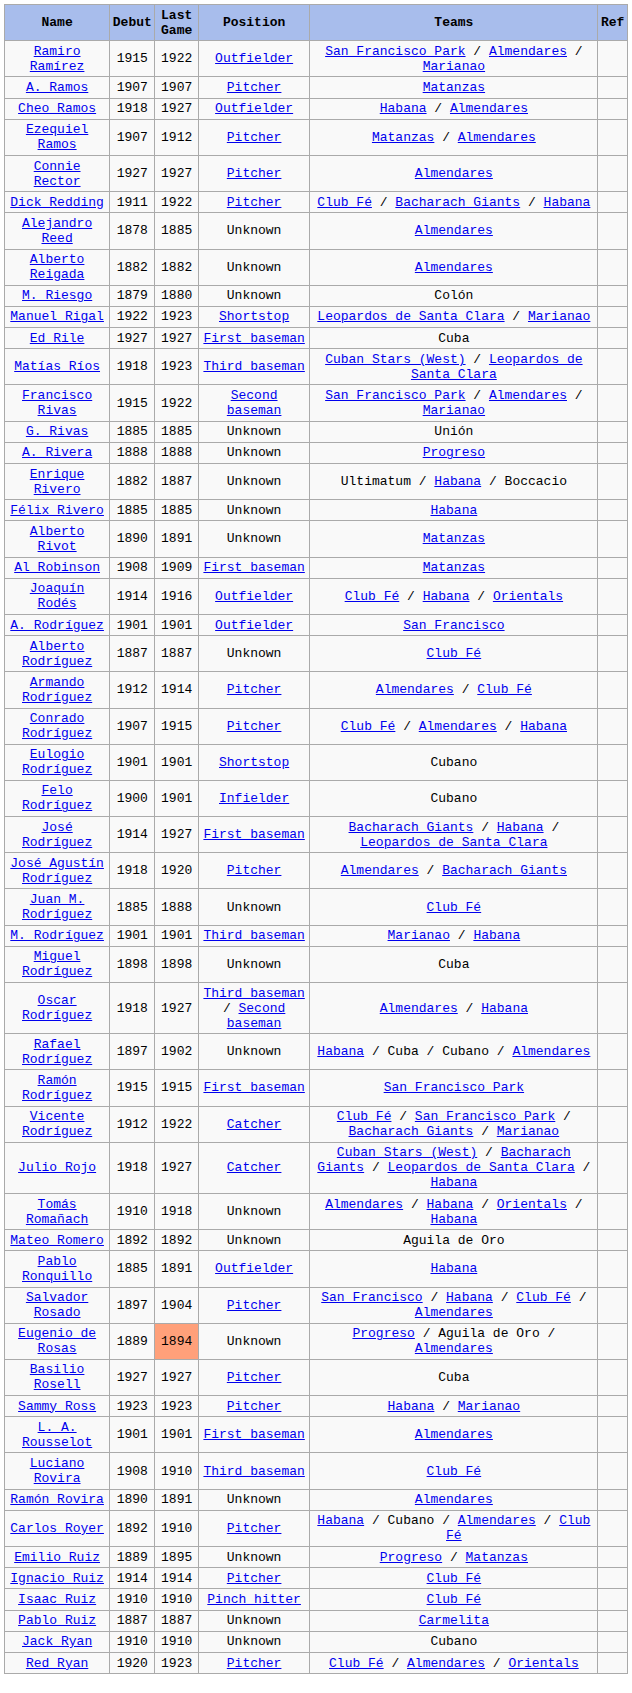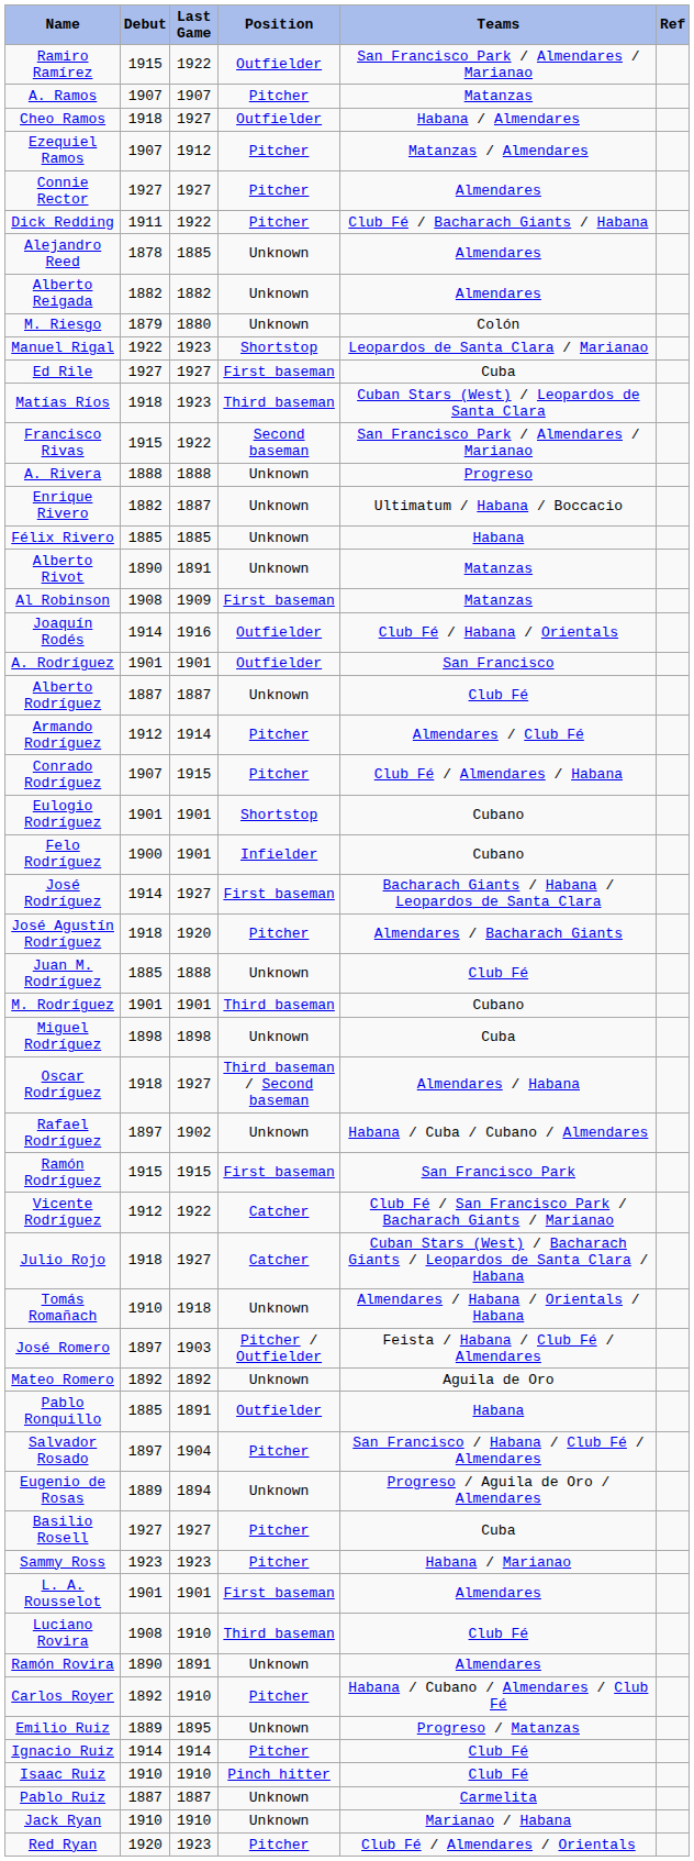 <table class="wikitable" style="width: 100%">
 <tr>
 <th style="background:#a8bdec; width:17%;">Name</th>
 <th style="width:7%; background:#a8bdec;">Debut</th>
 <th style="width:7%; background:#a8bdec;">Last Game</th>
 <th style="width:18%; background:#a8bdec;">Position</th>
 <th style="width:47%; background:#a8bdec;">Teams</th>
 <th style="width:4%; background:#a8bdec;">Ref</th>
 </tr>
 <tr align=center>
 <td><a href='#'>Ramiro Ramírez</a></td>
 <td>1915</td>
 <td>1922</td>
 <td><a href='#'>Outfielder</a></td>
 <td><a href='#'>San Francisco Park</a> / <a href='#'>Almendares</a> / <a href='#'>Marianao</a></td>
 <td></td>
 </tr>
 <tr align=center>
 <td><a href='#'>A. Ramos</a></td>
 <td>1907</td>
 <td>1907</td>
 <td><a href='#'>Pitcher</a></td>
 <td><a href='#'>Matanzas</a></td>
 <td></td>
 </tr>
 <tr align=center>
 <td><a href='#'>Cheo Ramos</a></td>
 <td>1918</td>
 <td>1927</td>
 <td><a href='#'>Outfielder</a></td>
 <td><a href='#'>Habana</a> / <a href='#'>Almendares</a></td>
 <td></td>
 </tr>
 <tr align=center>
 <td><a href='#'>Ezequiel Ramos</a></td>
 <td>1907</td>
 <td>1912</td>
 <td><a href='#'>Pitcher</a></td>
 <td><a href='#'>Matanzas</a> / <a href='#'>Almendares</a></td>
 <td></td>
 </tr>
 <tr align=center>
 <td><a href='#'>Connie Rector</a></td>
 <td>1927</td>
 <td>1927</td>
 <td><a href='#'>Pitcher</a></td>
 <td><a href='#'>Almendares</a></td>
 <td></td>
 </tr>
 <tr align=center>
 <td><a href='#'>Dick Redding</a></td>
 <td>1911</td>
 <td>1922</td>
 <td><a href='#'>Pitcher</a></td>
 <td><a href='#'>Club Fé</a> / <a href='#'>Bacharach Giants</a> / <a href='#'>Habana</a></td>
 <td></td>
 </tr>
 <tr align=center>
 <td><a href='#'>Alejandro Reed</a></td>
 <td>1878</td>
 <td>1885</td>
 <td>Unknown</td>
 <td><a href='#'>Almendares</a></td>
 <td></td>
 </tr>
 <tr align=center>
 <td><a href='#'>Alberto Reigada</a></td>
 <td>1882</td>
 <td>1882</td>
 <td>Unknown</td>
 <td><a href='#'>Almendares</a></td>
 <td></td>
 </tr>
 <tr align=center>
 <td><a href='#'>M. Riesgo</a></td>
 <td>1879</td>
 <td>1880</td>
 <td>Unknown</td>
 <td>Colón</td>
 <td></td>
 </tr>
 <tr align=center>
 <td><a href='#'>Manuel Rigal</a></td>
 <td>1922</td>
 <td>1923</td>
 <td><a href='#'>Shortstop</a></td>
 <td><a href='#'>Leopardos de Santa Clara</a> / <a href='#'>Marianao</a></td>
 <td></td>
 </tr>
 <tr align=center>
 <td><a href='#'>Ed Rile</a></td>
 <td>1927</td>
 <td>1927</td>
 <td><a href='#'>First baseman</a></td>
 <td>Cuba</td>
 <td></td>
 </tr>
 <tr align=center>
 <td><a href='#'>Matías Ríos</a></td>
 <td>1918</td>
 <td>1923</td>
 <td><a href='#'>Third baseman</a></td>
 <td><a href='#'>Cuban Stars (West)</a> / <a href='#'>Leopardos de Santa Clara</a></td>
 <td></td>
 </tr>
 <tr align=center>
 <td><a href='#'>Francisco Rivas</a></td>
 <td>1915</td>
 <td>1922</td>
 <td><a href='#'>Second baseman</a></td>
 <td><a href='#'>San Francisco Park</a> / <a href='#'>Almendares</a> / <a href='#'>Marianao</a></td>
-<td></td>
-</tr>
-<tr align=center>
-<td><a href='#'>G. Rivas</a></td>
-<td>1885</td>
-<td>1885</td>
-<td>Unknown</td>
-<td>Unión</td>
 <td></td>
 </tr>
 <tr align=center>
 <td><a href='#'>A. Rivera</a></td>
 <td>1888</td>
 <td>1888</td>
 <td>Unknown</td>
 <td><a href='#'>Progreso</a></td>
 <td></td>
 </tr>
 <tr align=center>
 <td><a href='#'>Enrique Rivero</a></td>
 <td>1882</td>
 <td>1887</td>
 <td>Unknown</td>
 <td>Ultimatum  / <a href='#'>Habana</a> / Boccacio</td>
 <td></td>
 </tr>
 <tr align=center>
 <td><a href='#'>Félix Rivero</a></td>
 <td>1885</td>
 <td>1885</td>
 <td>Unknown</td>
 <td><a href='#'>Habana</a></td>
 <td></td>
 </tr>
 <tr align=center>
 <td><a href='#'>Alberto Rivot</a></td>
 <td>1890</td>
 <td>1891</td>
 <td>Unknown</td>
 <td><a href='#'>Matanzas</a></td>
 <td></td>
 </tr>
 <tr align=center>
 <td><a href='#'>Al Robinson</a></td>
 <td>1908</td>
 <td>1909</td>
 <td><a href='#'>First baseman</a></td>
 <td><a href='#'>Matanzas</a></td>
 <td></td>
 </tr>
 <tr align=center>
 <td><a href='#'>Joaquín Rodés</a></td>
 <td>1914</td>
 <td>1916</td>
 <td><a href='#'>Outfielder</a></td>
 <td><a href='#'>Club Fé</a> / <a href='#'>Habana</a> / <a href='#'>Orientals</a></td>
 <td></td>
 </tr>
 <tr align=center>
 <td><a href='#'>A. Rodríguez</a></td>
 <td>1901</td>
 <td>1901</td>
 <td><a href='#'>Outfielder</a></td>
 <td><a href='#'>San Francisco</a></td>
 <td></td>
 </tr>
 <tr align=center>
 <td><a href='#'>Alberto Rodríguez</a></td>
 <td>1887</td>
 <td>1887</td>
 <td>Unknown</td>
 <td><a href='#'>Club Fé</a></td>
 <td></td>
 </tr>
 <tr align=center>
 <td><a href='#'>Armando Rodríguez</a></td>
 <td>1912</td>
 <td>1914</td>
 <td><a href='#'>Pitcher</a></td>
 <td><a href='#'>Almendares</a> / <a href='#'>Club Fé</a></td>
 <td></td>
 </tr>
 <tr align=center>
 <td><a href='#'>Conrado Rodríguez</a></td>
 <td>1907</td>
 <td>1915</td>
 <td><a href='#'>Pitcher</a></td>
 <td><a href='#'>Club Fé</a> / <a href='#'>Almendares</a> / <a href='#'>Habana</a></td>
 <td></td>
 </tr>
 <tr align=center>
 <td><a href='#'>Eulogio Rodríguez</a></td>
 <td>1901</td>
 <td>1901</td>
 <td><a href='#'>Shortstop</a></td>
 <td>Cubano</td>
 <td></td>
 </tr>
 <tr align=center>
 <td><a href='#'>Felo Rodríguez</a></td>
 <td>1900</td>
 <td>1901</td>
 <td><a href='#'>Infielder</a></td>
 <td>Cubano</td>
 <td></td>
 </tr>
 <tr align=center>
 <td><a href='#'>José Rodríguez</a></td>
 <td>1914</td>
 <td>1927</td>
 <td><a href='#'>First baseman</a></td>
 <td><a href='#'>Bacharach Giants</a> / <a href='#'>Habana</a> / <a href='#'>Leopardos de Santa Clara</a></td>
 <td></td>
 </tr>
 <tr align=center>
 <td><a href='#'>José Agustín Rodríguez</a></td>
 <td>1918</td>
 <td>1920</td>
 <td><a href='#'>Pitcher</a></td>
 <td><a href='#'>Almendares</a> / <a href='#'>Bacharach Giants</a></td>
 <td></td>
 </tr>
 <tr align=center>
 <td><a href='#'>Juan M. Rodríguez</a></td>
 <td>1885</td>
 <td>1888</td>
 <td>Unknown</td>
 <td><a href='#'>Club Fé</a></td>
 <td></td>
 </tr>
 <tr align=center>
 <td><a href='#'>M. Rodríguez</a></td>
 <td>1901</td>
 <td>1901</td>
 <td><a href='#'>Third baseman</a></td>
-<td><a href='#'>Marianao</a> / <a href='#'>Habana</a></td>
+<td>Cubano</td>
 <td></td>
 </tr>
 <tr align=center>
 <td><a href='#'>Miguel Rodríguez</a></td>
 <td>1898</td>
 <td>1898</td>
 <td>Unknown</td>
 <td>Cuba</td>
 <td></td>
 </tr>
 <tr align=center>
 <td><a href='#'>Oscar Rodríguez</a></td>
 <td>1918</td>
 <td>1927</td>
 <td><a href='#'>Third baseman</a> / <a href='#'>Second baseman</a></td>
 <td><a href='#'>Almendares</a> / <a href='#'>Habana</a></td>
 <td></td>
 </tr>
 <tr align=center>
 <td><a href='#'>Rafael Rodríguez</a></td>
 <td>1897</td>
 <td>1902</td>
 <td>Unknown</td>
 <td><a href='#'>Habana</a> / Cuba / Cubano / <a href='#'>Almendares</a></td>
 <td></td>
 </tr>
 <tr align=center>
 <td><a href='#'>Ramón Rodríguez</a></td>
 <td>1915</td>
 <td>1915</td>
 <td><a href='#'>First baseman</a></td>
 <td><a href='#'>San Francisco Park</a></td>
 <td></td>
 </tr>
 <tr align=center>
 <td><a href='#'>Vicente Rodríguez</a></td>
 <td>1912</td>
 <td>1922</td>
 <td><a href='#'>Catcher</a></td>
 <td><a href='#'>Club Fé</a> / <a href='#'>San Francisco Park</a> / <a href='#'>Bacharach Giants</a> / <a href='#'>Marianao</a></td>
 <td></td>
 </tr>
 <tr align=center>
 <td><a href='#'>Julio Rojo</a></td>
 <td>1918</td>
 <td>1927</td>
 <td><a href='#'>Catcher</a></td>
 <td><a href='#'>Cuban Stars (West)</a> / <a href='#'>Bacharach Giants</a> / <a href='#'>Leopardos de Santa Clara</a> / <a href='#'>Habana</a></td>
 <td></td>
 </tr>
 <tr align=center>
 <td><a href='#'>Tomás Romañach</a></td>
 <td>1910</td>
 <td>1918</td>
 <td>Unknown</td>
 <td><a href='#'>Almendares</a> / <a href='#'>Habana</a> / <a href='#'>Orientals</a> / <a href='#'>Habana</a></td>
 <td></td>
 </tr>
 <tr align=center>
+<td><a href='#'>José Romero</a></td>
+<td>1897</td>
+<td>1903</td>
+<td><a href='#'>Pitcher</a> / <a href='#'>Outfielder</a></td>
+<td>Feista / <a href='#'>Habana</a> / <a href='#'>Club Fé</a> / <a href='#'>Almendares</a></td>
+<td></td>
+</tr>
+<tr align=center>
 <td><a href='#'>Mateo Romero</a></td>
 <td>1892</td>
 <td>1892</td>
 <td>Unknown</td>
 <td>Aguila de Oro</td>
 <td></td>
 </tr>
 <tr align=center>
 <td><a href='#'>Pablo Ronquillo</a></td>
 <td>1885</td>
 <td>1891</td>
 <td><a href='#'>Outfielder</a></td>
 <td><a href='#'>Habana</a></td>
 <td></td>
 </tr>
 <tr align=center>
 <td><a href='#'>Salvador Rosado</a></td>
 <td>1897</td>
 <td>1904</td>
 <td><a href='#'>Pitcher</a></td>
 <td><a href='#'>San Francisco</a> / <a href='#'>Habana</a> / <a href='#'>Club Fé</a> / <a href='#'>Almendares</a></td>
 <td></td>
 </tr>
 <tr align=center>
 <td><a href='#'>Eugenio de Rosas</a></td>
 <td>1889</td>
-<td style="background: lightsalmon;">1894</td>
+<td>1894</td>
 <td>Unknown</td>
 <td><a href='#'>Progreso</a> / Aguila de Oro / <a href='#'>Almendares</a></td>
 <td></td>
 </tr>
 <tr align=center>
 <td><a href='#'>Basilio Rosell</a></td>
 <td>1927</td>
 <td>1927</td>
 <td><a href='#'>Pitcher</a></td>
 <td>Cuba</td>
 <td></td>
 </tr>
 <tr align=center>
 <td><a href='#'>Sammy Ross</a></td>
 <td>1923</td>
 <td>1923</td>
 <td><a href='#'>Pitcher</a></td>
 <td><a href='#'>Habana</a> / <a href='#'>Marianao</a></td>
 <td></td>
 </tr>
 <tr align=center>
 <td><a href='#'>L. A. Rousselot</a></td>
 <td>1901</td>
 <td>1901</td>
 <td><a href='#'>First baseman</a></td>
 <td><a href='#'>Almendares</a></td>
 <td></td>
 </tr>
 <tr align=center>
 <td><a href='#'>Luciano Rovira</a></td>
 <td>1908</td>
 <td>1910</td>
 <td><a href='#'>Third baseman</a></td>
 <td><a href='#'>Club Fé</a></td>
 <td></td>
 </tr>
 <tr align=center>
 <td><a href='#'>Ramón Rovira</a></td>
 <td>1890</td>
 <td>1891</td>
 <td>Unknown</td>
 <td><a href='#'>Almendares</a></td>
 <td></td>
 </tr>
 <tr align=center>
 <td><a href='#'>Carlos Royer</a></td>
 <td>1892</td>
 <td>1910</td>
 <td><a href='#'>Pitcher</a></td>
 <td><a href='#'>Habana</a> / Cubano / <a href='#'>Almendares</a> / <a href='#'>Club Fé</a></td>
 <td></td>
 </tr>
 <tr align=center>
 <td><a href='#'>Emilio Ruiz</a></td>
 <td>1889</td>
 <td>1895</td>
 <td>Unknown</td>
 <td><a href='#'>Progreso</a> / <a href='#'>Matanzas</a></td>
 <td></td>
 </tr>
 <tr align=center>
 <td><a href='#'>Ignacio Ruiz</a></td>
 <td>1914</td>
 <td>1914</td>
 <td><a href='#'>Pitcher</a></td>
 <td><a href='#'>Club Fé</a></td>
 <td></td>
 </tr>
 <tr align=center>
 <td><a href='#'>Isaac Ruiz</a></td>
 <td>1910</td>
 <td>1910</td>
 <td><a href='#'>Pinch hitter</a></td>
 <td><a href='#'>Club Fé</a></td>
 <td></td>
 </tr>
 <tr align=center>
 <td><a href='#'>Pablo Ruiz</a></td>
 <td>1887</td>
 <td>1887</td>
 <td>Unknown</td>
 <td><a href='#'>Carmelita</a></td>
 <td></td>
 </tr>
 <tr align=center>
 <td><a href='#'>Jack Ryan</a></td>
 <td>1910</td>
 <td>1910</td>
 <td>Unknown</td>
-<td>Cubano</td>
+<td><a href='#'>Marianao</a> / <a href='#'>Habana</a></td>
 <td></td>
 </tr>
 <tr align=center>
 <td><a href='#'>Red Ryan</a></td>
 <td>1920</td>
 <td>1923</td>
 <td><a href='#'>Pitcher</a></td>
 <td><a href='#'>Club Fé</a> / <a href='#'>Almendares</a> / <a href='#'>Orientals</a></td>
 <td></td>
 </tr>
 </table>
